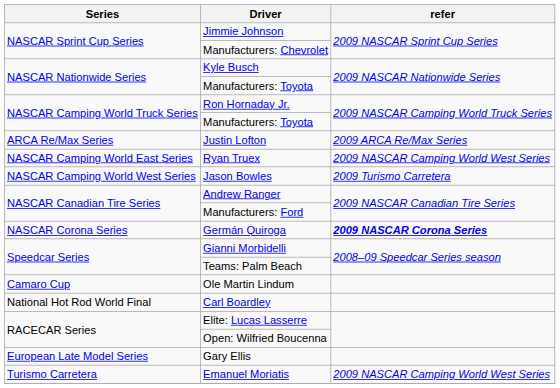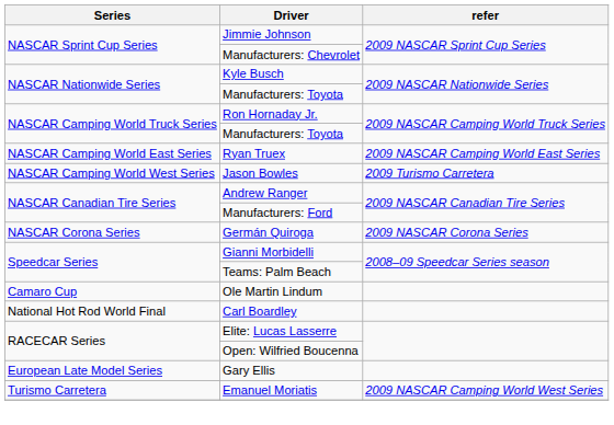 <table class="wikitable" style="font-size: 87%;">
 <tr>
 <th>Series</th>
 <th>Driver</th>
 <th>refer</th>
 </tr>
 <tr>
 <td rowspan=2><a href='#'>NASCAR Sprint Cup Series</a></td>
 <td> <a href='#'>Jimmie Johnson</a></td>
 <td rowspan=2><em><a href='#'>2009 NASCAR Sprint Cup Series</a></em></td>
 </tr>
 <tr>
 <td>Manufacturers:  <a href='#'>Chevrolet</a></td>
 </tr>
 <tr>
 <td rowspan=2><a href='#'>NASCAR Nationwide Series</a></td>
 <td> <a href='#'>Kyle Busch</a></td>
 <td rowspan=2><em><a href='#'>2009 NASCAR Nationwide Series</a></em></td>
 </tr>
 <tr>
 <td>Manufacturers:  <a href='#'>Toyota</a></td>
 </tr>
 <tr>
 <td rowspan=2><a href='#'>NASCAR Camping World Truck Series</a></td>
 <td> <a href='#'>Ron Hornaday Jr.</a></td>
 <td rowspan=2><em><a href='#'>2009 NASCAR Camping World Truck Series</a></em></td>
 </tr>
 <tr>
 <td>Manufacturers:  <a href='#'>Toyota</a></td>
 </tr>
 <tr>
-<td><a href='#'>ARCA Re/Max Series</a></td>
-<td> <a href='#'>Justin Lofton</a></td>
-<td><em><a href='#'>2009 ARCA Re/Max Series</a></em></td>
-</tr>
-<tr>
 <td><a href='#'>NASCAR Camping World East Series</a></td>
 <td> <a href='#'>Ryan Truex</a></td>
-<td><em><a href='#'>2009 NASCAR Camping World West Series</a></em></td>
+<td><em><a href='#'>2009 NASCAR Camping World East Series</a></em></td>
 </tr>
 <tr>
 <td><a href='#'>NASCAR Camping World West Series</a></td>
 <td> <a href='#'>Jason Bowles</a></td>
 <td><em><a href='#'>2009 Turismo Carretera</a></em></td>
 </tr>
 <tr>
 <td rowspan=2><a href='#'>NASCAR Canadian Tire Series</a></td>
 <td> <a href='#'>Andrew Ranger</a></td>
 <td rowspan=2><em><a href='#'>2009 NASCAR Canadian Tire Series</a></em></td>
 </tr>
 <tr>
 <td>Manufacturers:  <a href='#'>Ford</a></td>
 </tr>
 <tr>
 <td><a href='#'>NASCAR Corona Series</a></td>
 <td> <a href='#'>Germán Quiroga</a></td>
-<td><strong><em><a href='#'>2009 NASCAR Corona Series</a></em></strong></td>
+<td><em><a href='#'>2009 NASCAR Corona Series</a></em></td>
 </tr>
 <tr>
 <td rowspan=2><a href='#'>Speedcar Series</a></td>
 <td> <a href='#'>Gianni Morbidelli</a></td>
 <td rowspan=2><em><a href='#'>2008–09 Speedcar Series season</a></em></td>
 </tr>
 <tr>
 <td>Teams:  Palm Beach</td>
 </tr>
 <tr>
 <td><a href='#'>Camaro Cup</a></td>
 <td> Ole Martin Lindum</td>
 <td></td>
 </tr>
 <tr>
 <td>National Hot Rod World Final</td>
 <td> <a href='#'>Carl Boardley</a></td>
 <td></td>
 </tr>
 <tr>
 <td rowspan=2>RACECAR Series</td>
 <td>Elite:  <a href='#'>Lucas Lasserre</a></td>
 <td rowspan=2></td>
 </tr>
 <tr>
 <td>Open:  Wilfried Boucenna</td>
 </tr>
 <tr>
 <td><a href='#'>European Late Model Series</a></td>
 <td> Gary Ellis</td>
 <td></td>
 </tr>
 <tr>
 <td><a href='#'>Turismo Carretera</a></td>
 <td> <a href='#'>Emanuel Moriatis</a></td>
 <td><em><a href='#'>2009 NASCAR Camping World West Series</a></em></td>
 </tr>
 <tr>
 </tr>
 </table>
